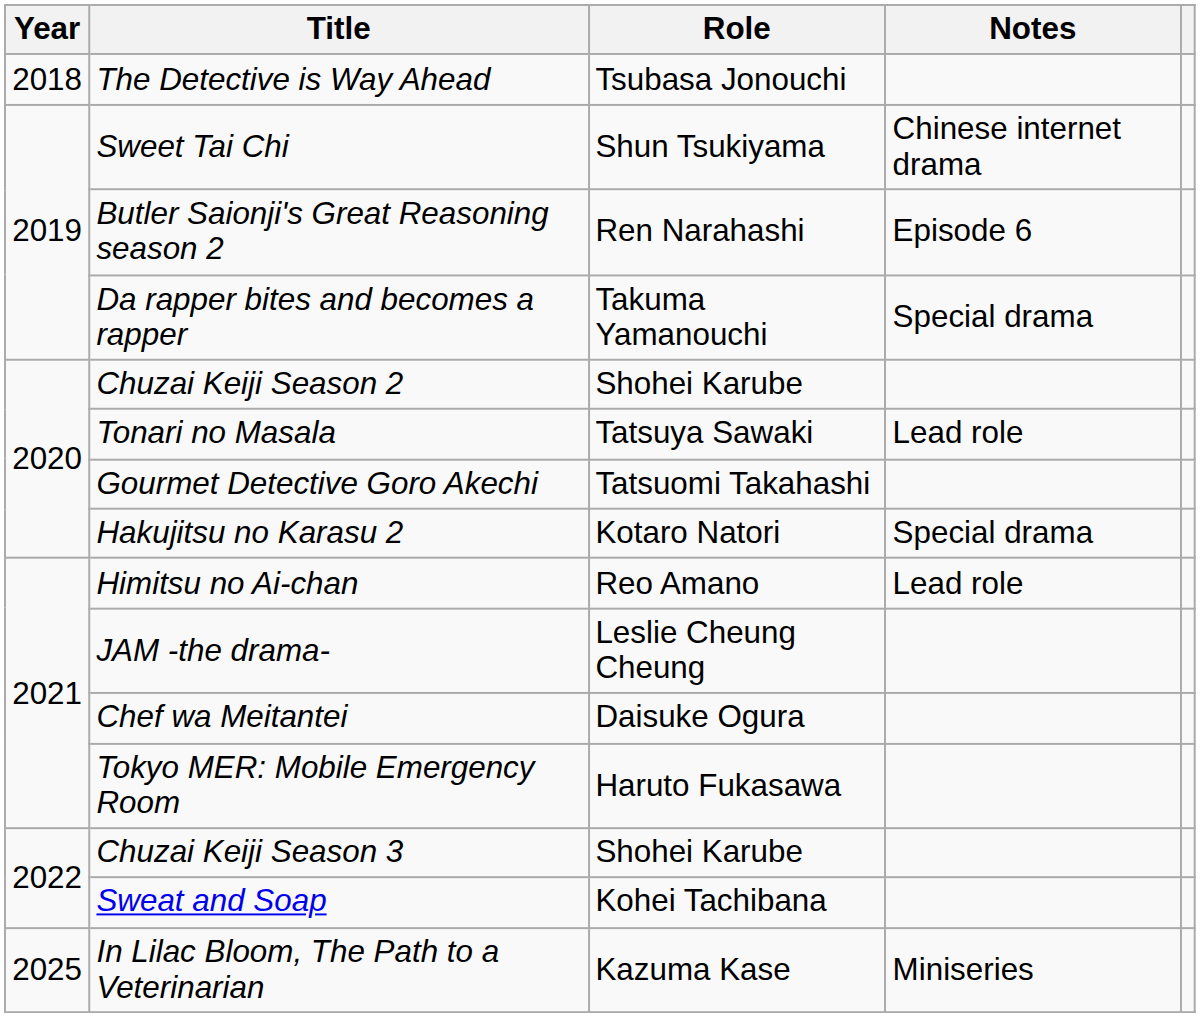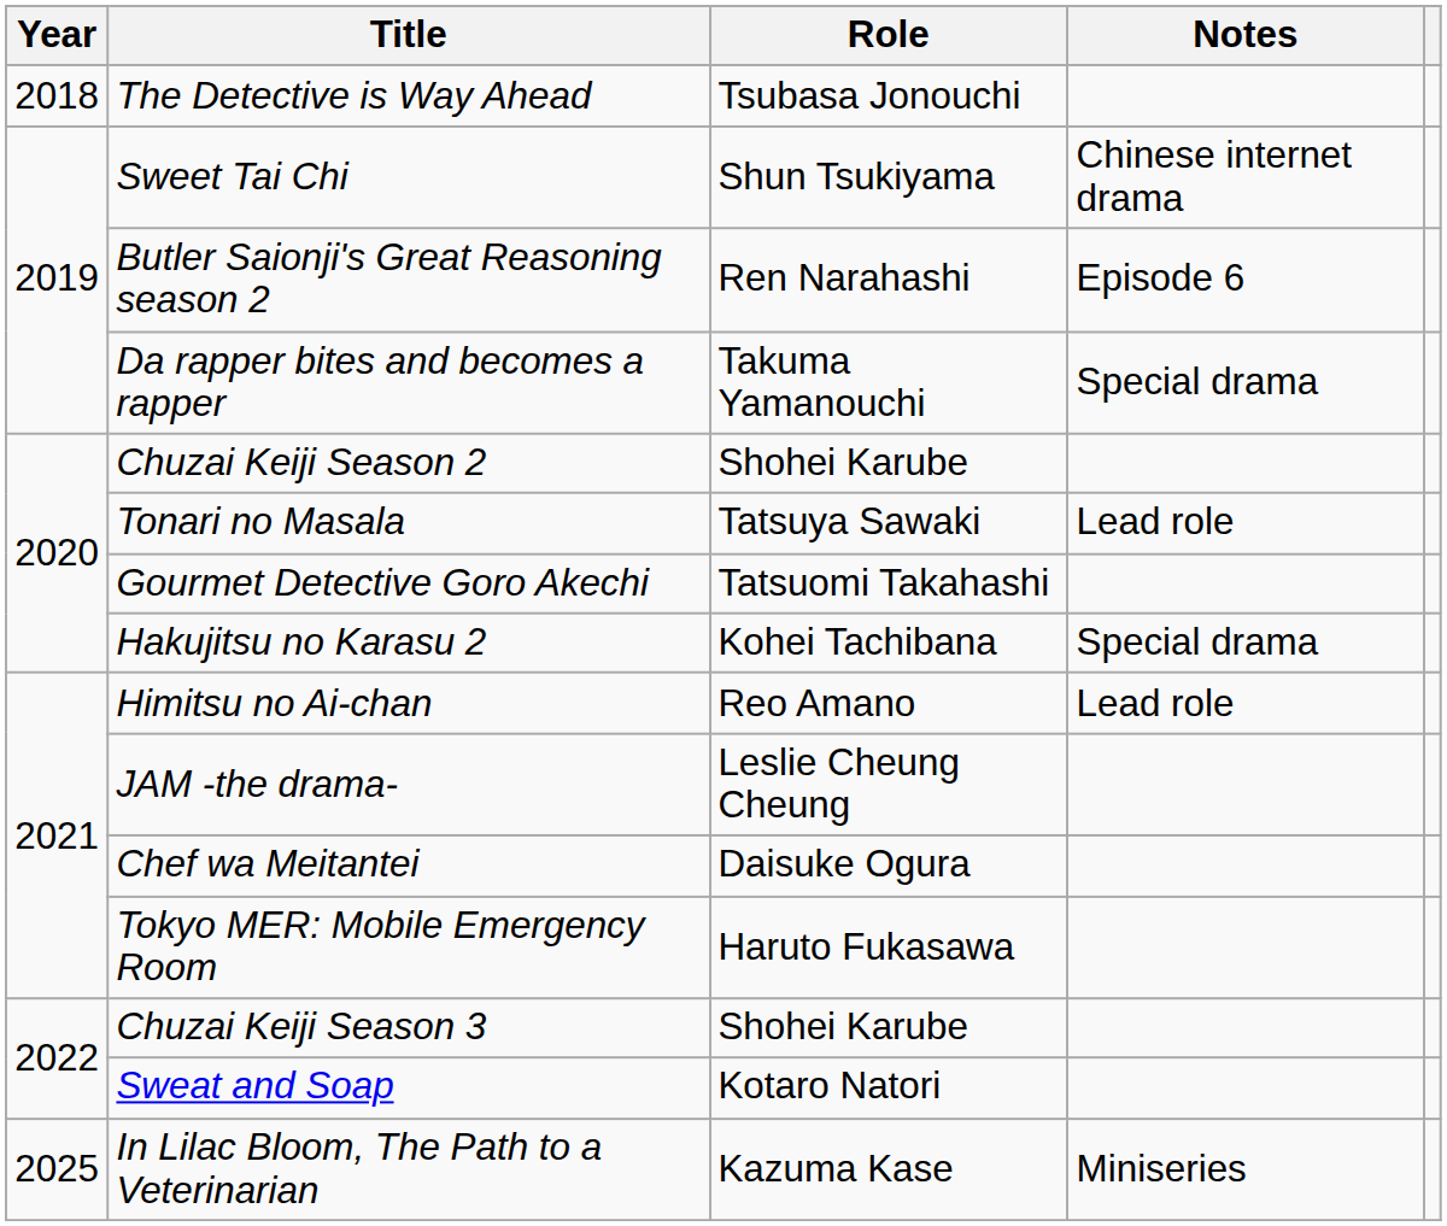 <table class="wikitable">
 <tr>
 <th>Year</th>
 <th>Title</th>
 <th>Role</th>
 <th>Notes</th>
 <th></th>
 </tr>
 <tr>
 <td>2018</td>
 <td><em>The Detective is Way Ahead</em></td>
 <td>Tsubasa Jonouchi</td>
 <td></td>
 <td></td>
 </tr>
 <tr>
 <td rowspan="3">2019</td>
 <td><em>Sweet Tai Chi</em></td>
 <td>Shun Tsukiyama</td>
 <td>Chinese internet drama</td>
 <td></td>
 </tr>
 <tr>
 <td><em>Butler Saionji's Great Reasoning season 2</em></td>
 <td>Ren Narahashi</td>
 <td>Episode 6</td>
 <td></td>
 </tr>
 <tr>
 <td><em>Da rapper bites and becomes a rapper</em></td>
 <td>Takuma Yamanouchi</td>
 <td>Special drama</td>
 <td></td>
 </tr>
 <tr>
 <td rowspan="4">2020</td>
 <td><em>Chuzai Keiji Season 2</em></td>
 <td>Shohei Karube</td>
 <td></td>
 <td></td>
 </tr>
 <tr>
 <td><em>Tonari no Masala</em></td>
 <td>Tatsuya Sawaki</td>
 <td>Lead role</td>
 <td></td>
 </tr>
 <tr>
 <td><em>Gourmet Detective Goro Akechi</em></td>
 <td>Tatsuomi Takahashi</td>
 <td></td>
 <td></td>
 </tr>
 <tr>
 <td><em>Hakujitsu no Karasu 2</em></td>
-<td>Kotaro Natori</td>
+<td>Kohei Tachibana</td>
 <td>Special drama</td>
 <td></td>
 </tr>
 <tr>
 <td rowspan="4">2021</td>
 <td><em>Himitsu no Ai-chan</em></td>
 <td>Reo Amano</td>
 <td>Lead role</td>
 <td></td>
 </tr>
 <tr>
 <td><em>JAM -the drama-</em></td>
 <td>Leslie Cheung Cheung</td>
 <td></td>
 <td></td>
 </tr>
 <tr>
 <td><em>Chef wa Meitantei</em></td>
 <td>Daisuke Ogura</td>
 <td></td>
 <td></td>
 </tr>
 <tr>
 <td><em>Tokyo MER: Mobile Emergency Room</em></td>
 <td>Haruto Fukasawa</td>
 <td></td>
 <td></td>
 </tr>
 <tr>
 <td rowspan="2">2022</td>
 <td><em>Chuzai Keiji Season 3</em></td>
 <td>Shohei Karube</td>
 <td></td>
 <td></td>
 </tr>
 <tr>
 <td><em><a href='#'>Sweat and Soap</a></em></td>
-<td>Kohei Tachibana</td>
+<td>Kotaro Natori</td>
 <td></td>
 <td></td>
 </tr>
 <tr>
 <td>2025</td>
 <td><em>In Lilac Bloom, The Path to a Veterinarian</em></td>
 <td>Kazuma Kase</td>
 <td>Miniseries</td>
 <td></td>
 </tr>
 <tr>
 </tr>
 </table>
